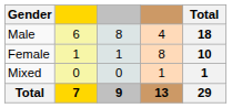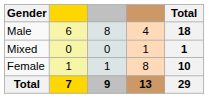 <table class="wikitable sortable collapsible" style="font-size:85%; text-align:center;">
 <tr>
 <th>Gender</th>
 <th width=40 style="background-color:gold;"></th>
 <th width=40 style="background-color:silver;"></th>
 <th width=40 style="background-color:#c96;"></th>
 <th width=40>Total</th>
 </tr>
 <tr>
 <td align=left>Male</td>
 <td style="background:#F7F6A8;">6</td>
 <td style="background:#DCE5E5;">8</td>
 <td style="background:#FFDAB9;">4</td>
 <th>18</th>
 </tr>
 <tr>
+<td align=left>Mixed</td>
+<td style="background:#F7F6A8;">0</td>
+<td style="background:#DCE5E5;">0</td>
+<td style="background:#FFDAB9;">1</td>
+<th>1</th>
+</tr>
+<tr>
 <td align=left>Female</td>
 <td style="background:#F7F6A8;">1</td>
 <td style="background:#DCE5E5;">1</td>
 <td style="background:#FFDAB9;">8</td>
 <th>10</th>
-</tr>
-<tr>
-<td align=left>Mixed</td>
-<td style="background:#F7F6A8;">0</td>
-<td style="background:#DCE5E5;">0</td>
-<td style="background:#FFDAB9;">1</td>
-<th>1</th>
 </tr>
 <tr>
 <th>Total</th>
 <th style="background:gold">7</th>
 <th style="background:silver">9</th>
 <th style="background:#c96">13</th>
 <th>29</th>
 </tr>
 </table>
